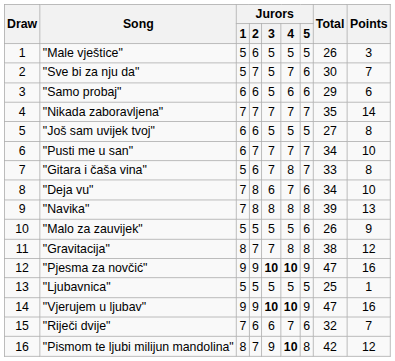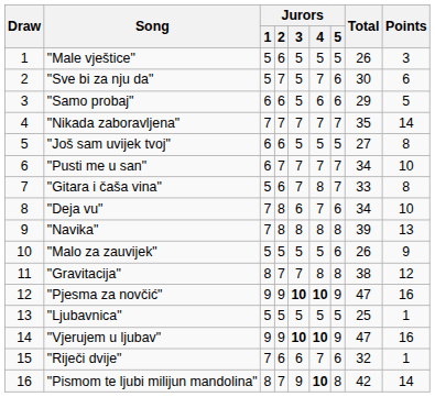 <table class="wikitable collapsible" style="margin: 1em auto 1em auto; text-align:center;">
 <tr>
 <th rowspan="2">Draw</th>
 <th rowspan="2">Song</th>
 <th colspan="5">Jurors</th>
 <th rowspan="2">Total</th>
 <th rowspan="2">Points</th>
 </tr>
 <tr>
 <th>1</th>
 <th>2</th>
 <th>3</th>
 <th>4</th>
 <th>5</th>
 </tr>
 <tr>
 <td>1</td>
 <td align="left">"Male vještice"</td>
 <td>5</td>
 <td>6</td>
 <td>5</td>
 <td>5</td>
 <td>5</td>
 <td>26</td>
 <td>3</td>
 </tr>
 <tr>
 <td>2</td>
 <td align="left">"Sve bi za nju da"</td>
 <td>5</td>
 <td>7</td>
 <td>5</td>
 <td>7</td>
 <td>6</td>
 <td>30</td>
-<td>7</td>
+<td>6</td>
 </tr>
 <tr>
 <td>3</td>
 <td align="left">"Samo probaj"</td>
 <td>6</td>
 <td>6</td>
 <td>5</td>
 <td>6</td>
 <td>6</td>
 <td>29</td>
-<td>6</td>
+<td>5</td>
 </tr>
 <tr>
 <td>4</td>
 <td align="left">"Nikada zaboravljena"</td>
 <td>7</td>
 <td>7</td>
 <td>7</td>
 <td>7</td>
 <td>7</td>
 <td>35</td>
 <td>14</td>
 </tr>
 <tr>
 <td>5</td>
 <td align="left">"Još sam uvijek tvoj"</td>
 <td>6</td>
 <td>6</td>
 <td>5</td>
 <td>5</td>
 <td>5</td>
 <td>27</td>
 <td>8</td>
 </tr>
 <tr>
 <td>6</td>
 <td align="left">"Pusti me u san"</td>
 <td>6</td>
 <td>7</td>
 <td>7</td>
 <td>7</td>
 <td>7</td>
 <td>34</td>
 <td>10</td>
 </tr>
 <tr>
 <td>7</td>
 <td align="left">"Gitara i čaša vina"</td>
 <td>5</td>
 <td>6</td>
 <td>7</td>
 <td>8</td>
 <td>7</td>
 <td>33</td>
 <td>8</td>
 </tr>
 <tr>
 <td>8</td>
 <td align="left">"Deja vu"</td>
 <td>7</td>
 <td>8</td>
 <td>6</td>
 <td>7</td>
 <td>6</td>
 <td>34</td>
 <td>10</td>
 </tr>
 <tr>
 <td>9</td>
 <td align="left">"Navika"</td>
 <td>7</td>
 <td>8</td>
 <td>8</td>
 <td>8</td>
 <td>8</td>
 <td>39</td>
 <td>13</td>
 </tr>
 <tr>
 <td>10</td>
 <td align="left">"Malo za zauvijek"</td>
 <td>5</td>
 <td>5</td>
 <td>5</td>
 <td>5</td>
 <td>6</td>
 <td>26</td>
 <td>9</td>
 </tr>
 <tr>
 <td>11</td>
 <td align="left">"Gravitacija"</td>
 <td>8</td>
 <td>7</td>
 <td>7</td>
 <td>8</td>
 <td>8</td>
 <td>38</td>
 <td>12</td>
 </tr>
 <tr>
 <td>12</td>
 <td align="left">"Pjesma za novčić"</td>
 <td>9</td>
 <td>9</td>
 <td><strong>10</strong></td>
 <td><strong>10</strong></td>
 <td>9</td>
 <td>47</td>
 <td>16</td>
 </tr>
 <tr>
 <td>13</td>
 <td align="left">"Ljubavnica"</td>
 <td>5</td>
 <td>5</td>
 <td>5</td>
 <td>5</td>
 <td>5</td>
 <td>25</td>
 <td>1</td>
 </tr>
 <tr>
 <td>14</td>
 <td align="left">"Vjerujem u ljubav"</td>
 <td>9</td>
 <td>9</td>
 <td><strong>10</strong></td>
 <td><strong>10</strong></td>
 <td>9</td>
 <td>47</td>
 <td>16</td>
 </tr>
 <tr>
 <td>15</td>
 <td align="left">"Riječi dvije"</td>
 <td>7</td>
 <td>6</td>
 <td>6</td>
 <td>7</td>
 <td>6</td>
 <td>32</td>
-<td>7</td>
+<td>1</td>
 </tr>
 <tr>
 <td>16</td>
 <td align="left">"Pismom te ljubi milijun mandolina"</td>
 <td>8</td>
 <td>7</td>
 <td>9</td>
 <td><strong>10</strong></td>
 <td>8</td>
 <td>42</td>
-<td>12</td>
+<td>14</td>
 </tr>
 </table>
